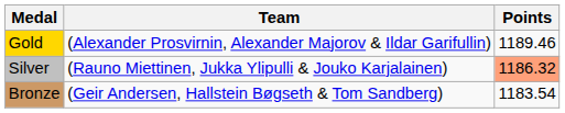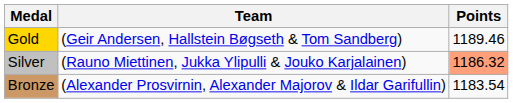 <table class="wikitable">
 <tr>
 <th>Medal</th>
 <th>Team</th>
 <th>Points</th>
 </tr>
 <tr>
 <td bgcolor="gold">Gold</td>
-<td> (<a href='#'>Alexander Prosvirnin</a>, <a href='#'>Alexander Majorov</a> & <a href='#'>Ildar Garifullin</a>)</td>
+<td> (<a href='#'>Geir Andersen</a>, <a href='#'>Hallstein Bøgseth</a> & <a href='#'>Tom Sandberg</a>)</td>
 <td>1189.46</td>
 </tr>
 <tr>
 <td bgcolor="silver">Silver</td>
 <td> (<a href='#'>Rauno Miettinen</a>, <a href='#'>Jukka Ylipulli</a> & <a href='#'>Jouko Karjalainen</a>)</td>
 <td style="background: lightsalmon;">1186.32</td>
 </tr>
 <tr>
 <td bgcolor="cc9966">Bronze</td>
-<td> (<a href='#'>Geir Andersen</a>, <a href='#'>Hallstein Bøgseth</a> & <a href='#'>Tom Sandberg</a>)</td>
+<td> (<a href='#'>Alexander Prosvirnin</a>, <a href='#'>Alexander Majorov</a> & <a href='#'>Ildar Garifullin</a>)</td>
 <td>1183.54</td>
 </tr>
 </table>
